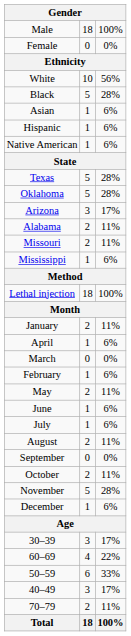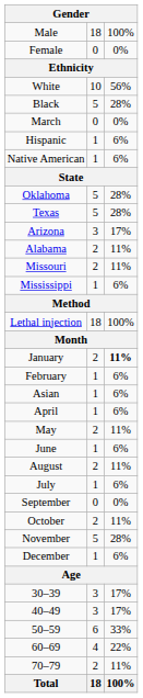 <table class="wikitable" style="text-align:center;">
 <tr>
 <th colspan="3">Gender</th>
 </tr>
 <tr>
 <td>Male</td>
 <td>18</td>
 <td>100%</td>
 </tr>
 <tr>
 <td>Female</td>
 <td>0</td>
 <td>0%</td>
 </tr>
 <tr>
 <th colspan="3">Ethnicity</th>
 </tr>
 <tr>
 <td>White</td>
 <td>10</td>
 <td>56%</td>
 </tr>
 <tr>
 <td>Black</td>
 <td>5</td>
 <td>28%</td>
 </tr>
 <tr>
-<td>Asian</td>
-<td>1</td>
-<td>6%</td>
+<td>March</td>
+<td>0</td>
+<td>0%</td>
 </tr>
 <tr>
 <td>Hispanic</td>
 <td>1</td>
 <td>6%</td>
 </tr>
 <tr>
 <td>Native American</td>
 <td>1</td>
 <td>6%</td>
 </tr>
 <tr>
 <th colspan="3">State</th>
 </tr>
 <tr>
-<td><a href='#'>Texas</a></td>
+<td><a href='#'>Oklahoma</a></td>
 <td>5</td>
 <td>28%</td>
 </tr>
 <tr>
-<td><a href='#'>Oklahoma</a></td>
+<td><a href='#'>Texas</a></td>
 <td>5</td>
 <td>28%</td>
 </tr>
 <tr>
 <td><a href='#'>Arizona</a></td>
 <td>3</td>
 <td>17%</td>
 </tr>
 <tr>
 <td><a href='#'>Alabama</a></td>
 <td>2</td>
 <td>11%</td>
 </tr>
 <tr>
 <td><a href='#'>Missouri</a></td>
 <td>2</td>
 <td>11%</td>
 </tr>
 <tr>
 <td><a href='#'>Mississippi</a></td>
 <td>1</td>
 <td>6%</td>
 </tr>
 <tr>
 <th colspan="3">Method</th>
 </tr>
 <tr>
 <td><a href='#'>Lethal injection</a></td>
 <td>18</td>
 <td>100%</td>
 </tr>
 <tr>
 <th colspan="3">Month</th>
 </tr>
 <tr>
 <td>January</td>
 <td>2</td>
-<td>11%</td>
+<td><strong>11%</strong></td>
 </tr>
 <tr>
-<td>April</td>
+<td>February</td>
 <td>1</td>
 <td>6%</td>
 </tr>
 <tr>
-<td>March</td>
-<td>0</td>
-<td>0%</td>
+<td>Asian</td>
+<td>1</td>
+<td>6%</td>
 </tr>
 <tr>
-<td>February</td>
+<td>April</td>
 <td>1</td>
 <td>6%</td>
 </tr>
 <tr>
 <td>May</td>
 <td>2</td>
 <td>11%</td>
 </tr>
 <tr>
 <td>June</td>
 <td>1</td>
 <td>6%</td>
 </tr>
 <tr>
+<td>August</td>
+<td>2</td>
+<td>11%</td>
+</tr>
+<tr>
 <td>July</td>
 <td>1</td>
 <td>6%</td>
-</tr>
-<tr>
-<td>August</td>
-<td>2</td>
-<td>11%</td>
 </tr>
 <tr>
 <td>September</td>
 <td>0</td>
 <td>0%</td>
 </tr>
 <tr>
 <td>October</td>
 <td>2</td>
 <td>11%</td>
 </tr>
 <tr>
 <td>November</td>
 <td>5</td>
 <td>28%</td>
 </tr>
 <tr>
 <td>December</td>
 <td>1</td>
 <td>6%</td>
 </tr>
 <tr>
 <th colspan="3">Age</th>
 </tr>
 <tr>
 <td>30–39</td>
 <td>3</td>
 <td>17%</td>
 </tr>
 <tr>
-<td>60–69</td>
-<td>4</td>
-<td>22%</td>
+<td>40–49</td>
+<td>3</td>
+<td>17%</td>
 </tr>
 <tr>
 <td>50–59</td>
 <td>6</td>
 <td>33%</td>
 </tr>
 <tr>
-<td>40–49</td>
-<td>3</td>
-<td>17%</td>
+<td>60–69</td>
+<td>4</td>
+<td>22%</td>
 </tr>
 <tr>
 <td>70–79</td>
 <td>2</td>
 <td>11%</td>
 </tr>
 <tr>
 <th>Total</th>
 <th>18</th>
 <th>100%</th>
 </tr>
 </table>
